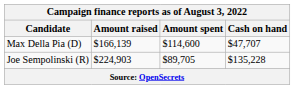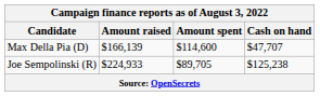 <table class="wikitable">
 <tr>
 <th colspan="4">Campaign finance reports as of August 3, 2022</th>
 </tr>
 <tr style="text-align:center;">
 <th>Candidate</th>
 <th>Amount raised</th>
 <th>Amount spent</th>
 <th>Cash on hand</th>
 </tr>
 <tr>
 <td>Max Della Pia (D)</td>
 <td>$166,139</td>
 <td>$114,600</td>
 <td>$47,707</td>
 </tr>
 <tr>
 <td>Joe Sempolinski (R)</td>
-<td>$224,903</td>
+<td>$224,933</td>
 <td>$89,705</td>
-<td>$135,228</td>
+<td>$125,238</td>
 </tr>
 <tr>
 <th colspan="4"><small>Source: <a href='#'>OpenSecrets</a></small></th>
 </tr>
 </table>
